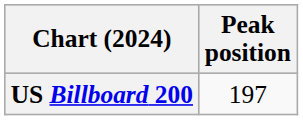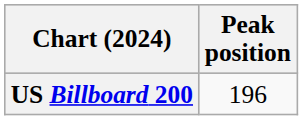 <table class="wikitable sortable plainrowheaders" style="text-align:center">
 <tr>
 <th scope="col">Chart (2024)</th>
 <th scope="col">Peak<br>position</th>
 </tr>
 <tr>
 <th scope="row">US <a href='#'><em>Billboard</em> 200</a></th>
-<td>197</td>
+<td>196</td>
 </tr>
 </table>
